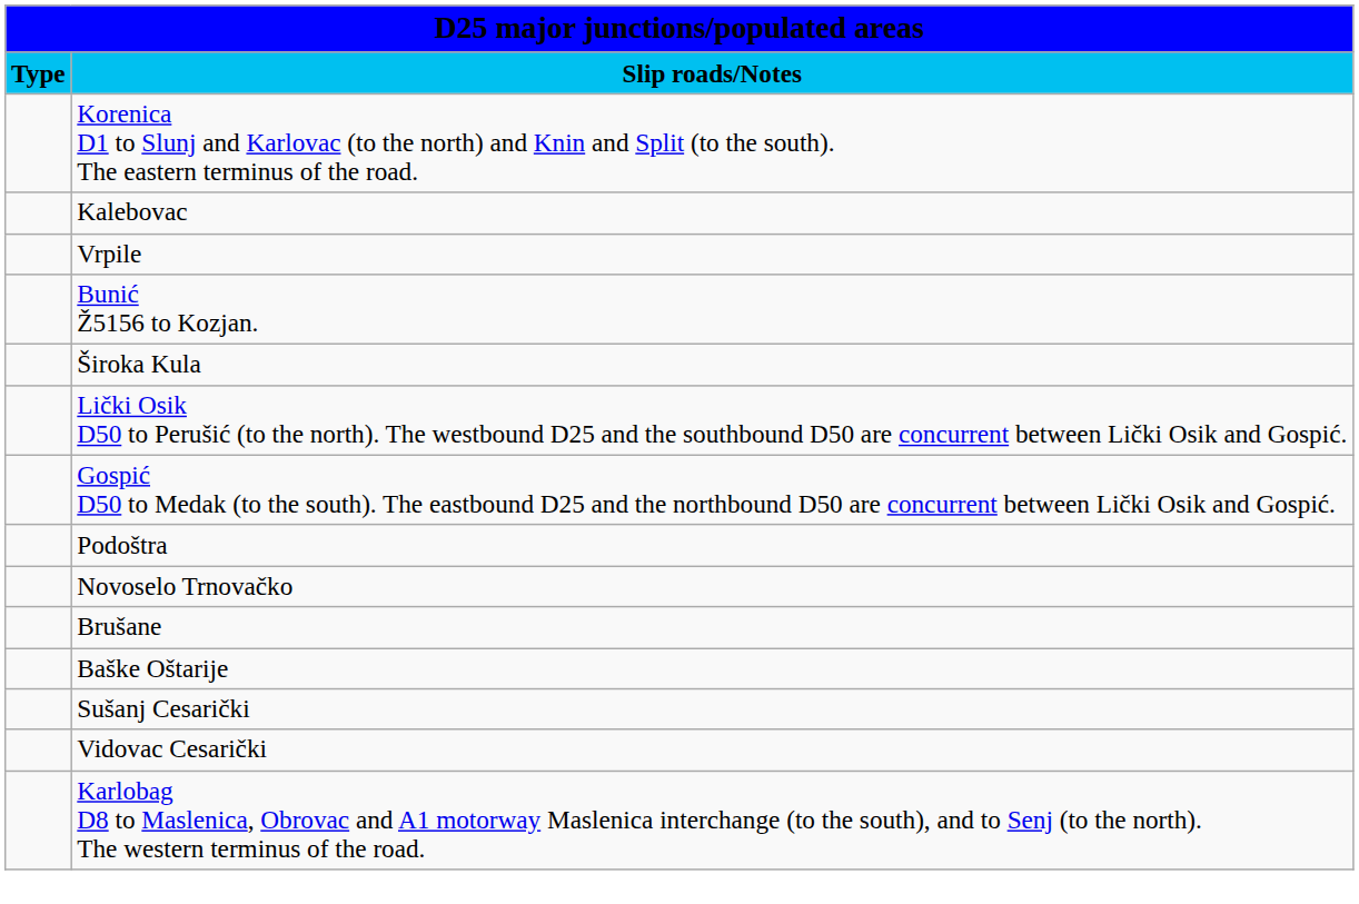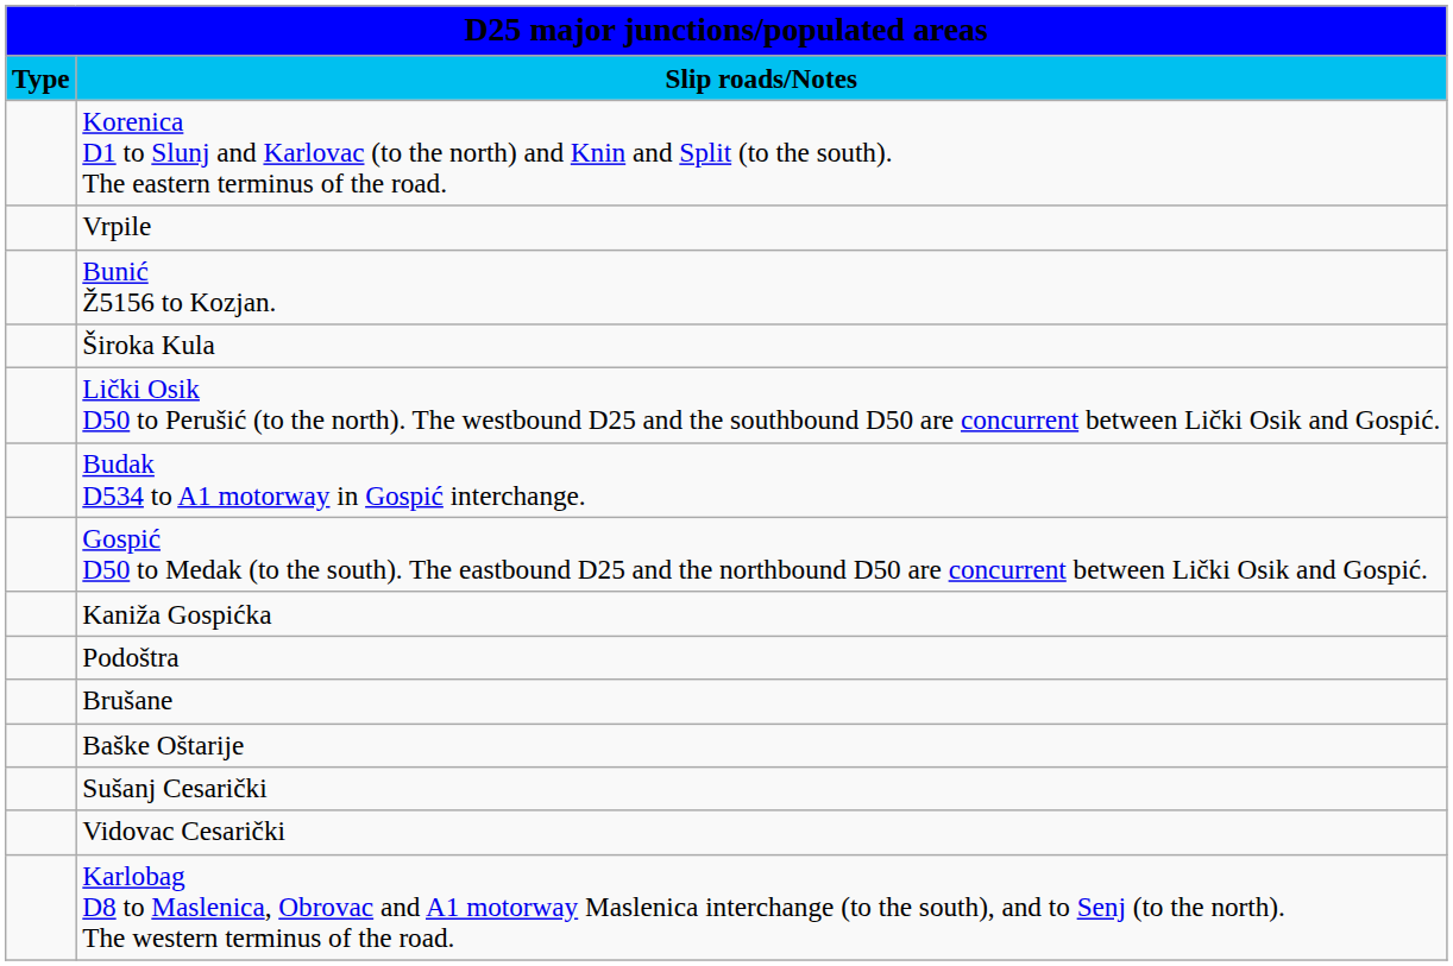 <table class="wikitable">
 <tr>
 <td colspan=2 bgcolor=blue align=center style=margin-top:15><span><big><strong>D25 major junctions/populated areas</strong></big></span></td>
 </tr>
 <tr>
 <td align=center bgcolor=00c0f0><strong>Type</strong></td>
 <td align=center bgcolor=00c0f0><strong>Slip roads/Notes</strong></td>
 </tr>
 <tr>
 <td></td>
 <td><a href='#'>Korenica</a><br> <a href='#'>D1</a> to <a href='#'>Slunj</a> and <a href='#'>Karlovac</a> (to the north) and <a href='#'>Knin</a> and <a href='#'>Split</a> (to the south).<br>The eastern terminus of the road.</td>
-</tr>
-<tr>
-<td></td>
-<td>Kalebovac</td>
 </tr>
 <tr>
 <td></td>
 <td>Vrpile</td>
 </tr>
 <tr>
 <td></td>
 <td><a href='#'>Bunić</a><br>Ž5156 to Kozjan.</td>
 </tr>
 <tr>
 <td></td>
 <td>Široka Kula</td>
 </tr>
 <tr>
 <td></td>
 <td><a href='#'>Lički Osik</a><br> <a href='#'>D50</a> to Perušić (to the north). The westbound D25 and the southbound D50 are <a href='#'>concurrent</a> between Lički Osik and Gospić.</td>
 </tr>
 <tr>
 <td></td>
+<td><a href='#'>Budak</a><br> <a href='#'>D534</a> to <a href='#'>A1 motorway</a> in <a href='#'>Gospić</a> interchange.</td>
+</tr>
+<tr>
+<td></td>
 <td><a href='#'>Gospić</a><br> <a href='#'>D50</a> to Medak (to the south). The eastbound D25 and the northbound D50 are <a href='#'>concurrent</a> between Lički Osik and Gospić.</td>
 </tr>
 <tr>
 <td></td>
-<td>Podoštra</td>
+<td>Kaniža Gospićka</td>
 </tr>
 <tr>
 <td></td>
-<td>Novoselo Trnovačko</td>
+<td>Podoštra</td>
 </tr>
 <tr>
 <td></td>
 <td>Brušane</td>
 </tr>
 <tr>
 <td></td>
 <td>Baške Oštarije</td>
 </tr>
 <tr>
 <td></td>
 <td>Sušanj Cesarički</td>
 </tr>
 <tr>
 <td></td>
 <td>Vidovac Cesarički</td>
 </tr>
 <tr>
 <td></td>
 <td><a href='#'>Karlobag</a><br> <a href='#'>D8</a> to <a href='#'>Maslenica</a>, <a href='#'>Obrovac</a> and <a href='#'>A1 motorway</a> Maslenica interchange (to the south), and to <a href='#'>Senj</a> (to the north).<br>The western terminus of the road.</td>
 </tr>
 </table>
